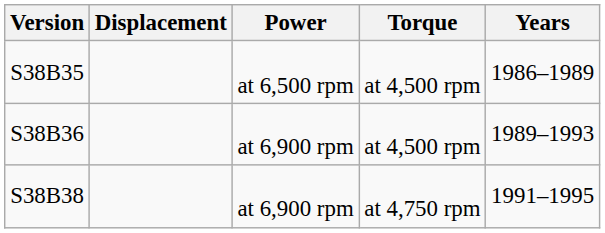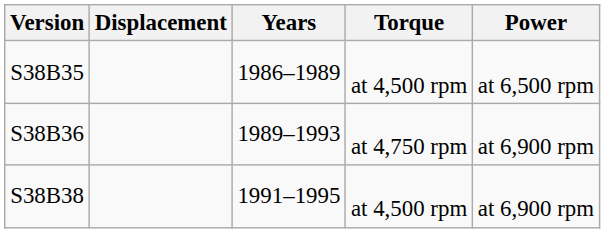 <table class="wikitable sortable" style="text-align: center;">
 <tr>
 <th>Version</th>
 <th>Displacement</th>
+<th>Years</th>
+<th>Torque</th>
 <th>Power</th>
-<th>Torque</th>
-<th>Years</th>
 </tr>
 <tr>
 <td>S38B35</td>
 <td></td>
+<td>1986–1989</td>
+<td> <br>  at 4,500 rpm</td>
 <td> <br> at 6,500 rpm</td>
-<td> <br>  at 4,500 rpm</td>
-<td>1986–1989</td>
 </tr>
 <tr>
 <td>S38B36</td>
 <td></td>
+<td>1989–1993</td>
+<td> <br>  at 4,750 rpm</td>
 <td> <br> at 6,900 rpm</td>
-<td> <br>  at 4,500 rpm</td>
-<td>1989–1993</td>
 </tr>
 <tr>
 <td>S38B38</td>
 <td></td>
+<td>1991–1995</td>
+<td> <br>  at 4,500 rpm</td>
 <td> <br> at 6,900 rpm</td>
-<td> <br>  at 4,750 rpm</td>
-<td>1991–1995</td>
 </tr>
 </table>
